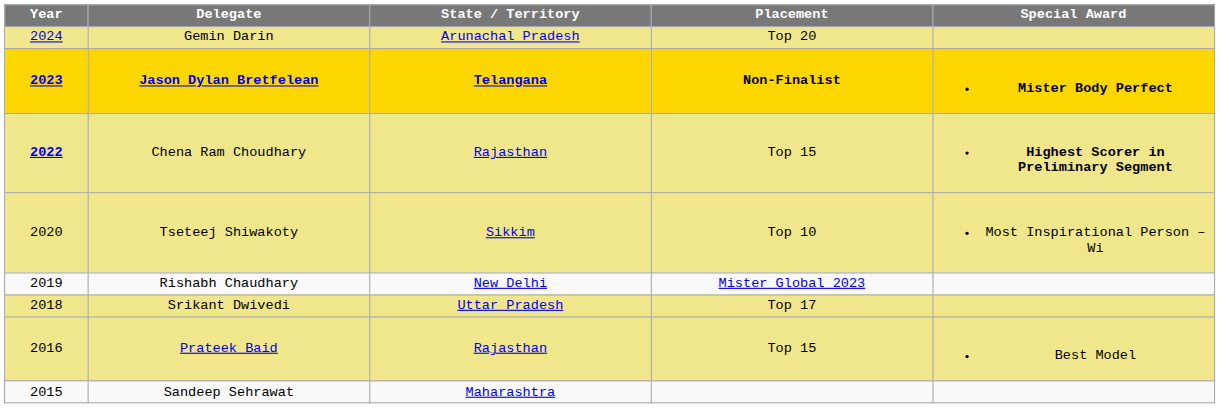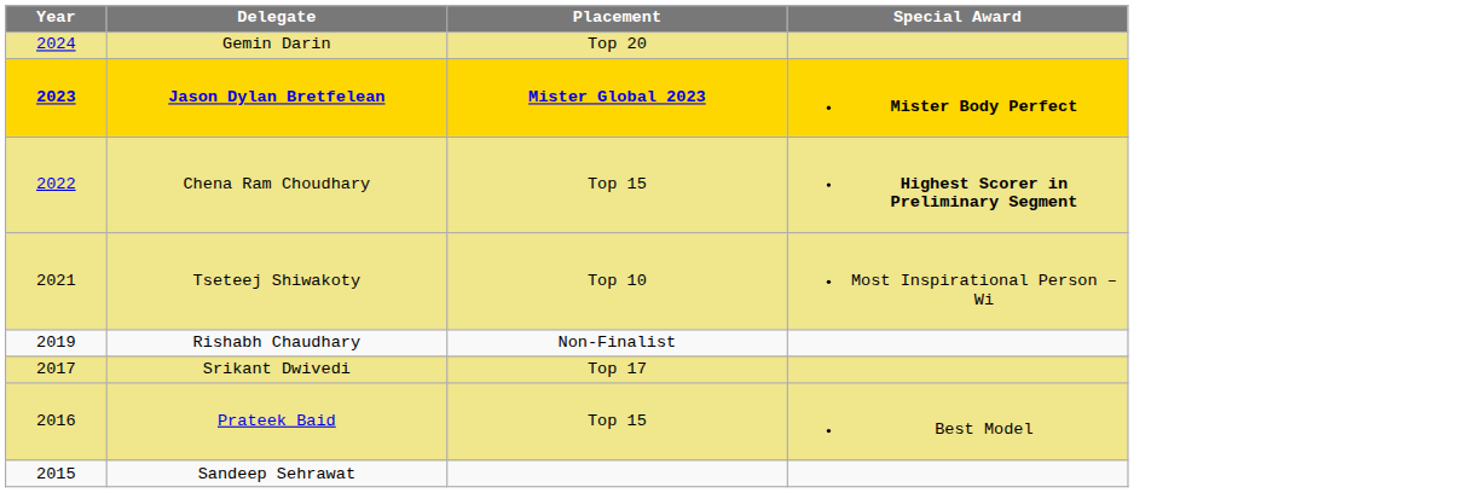 <table class="wikitable sortable" style="font-size: 95%; text-align:center">
 <tr>
 <th width="70" style="background-color:#787878;color:#FFFFFF;">Year</th>
 <th width="250" style="background-color:#787878;color:#FFFFFF;">Delegate</th>
-<th width="250" style="background-color:#787878;color:#FFFFFF;">State / Territory</th>
 <th width="250" style="background-color:#787878;color:#FFFFFF;">Placement</th>
 <th width="250" style="background-color:#787878;color:#FFFFFF;">Special Award</th>
 </tr>
 <tr style="background:khaki;">
 <td> <a href='#'>2024</a></td>
 <td>Gemin Darin</td>
-<td><a href='#'>Arunachal Pradesh</a></td>
 <td>Top 20</td>
 <td></td>
 </tr>
 <tr style="background:gold; font-weight: bold">
 <td> <a href='#'>2023</a></td>
 <td><a href='#'>Jason Dylan Bretfelean</a></td>
-<td><a href='#'>Telangana</a></td>
-<td>Non-Finalist</td>
+<td><a href='#'>Mister Global 2023</a></td>
 <td><br><ul><li>Mister Body Perfect</li></ul></td>
 </tr>
 <tr style="background:khaki;">
-<td><strong> <a href='#'>2022</a></strong></td>
+<td> <a href='#'>2022</a></td>
 <td>Chena Ram Choudhary</td>
-<td><a href='#'>Rajasthan</a></td>
 <td>Top 15</td>
 <td><strong><br><ul><li>Highest Scorer in Preliminary Segment</li></ul></strong></td>
 </tr>
 <tr style="background:khaki;">
-<td> 2020</td>
+<td> 2021</td>
 <td>Tseteej Shiwakoty</td>
-<td><a href='#'>Sikkim</a></td>
 <td>Top 10</td>
 <td><br><ul><li>Most Inspirational Person – Wi</li></ul></td>
 </tr>
 <tr>
 <td> 2019</td>
 <td>Rishabh Chaudhary</td>
-<td><a href='#'>New Delhi</a></td>
-<td><a href='#'>Mister Global 2023</a></td>
+<td>Non-Finalist</td>
 <td></td>
 </tr>
 <tr style="background:khaki;">
-<td> 2018</td>
+<td> 2017</td>
 <td>Srikant Dwivedi</td>
-<td><a href='#'>Uttar Pradesh</a></td>
 <td>Top 17</td>
 <td></td>
 </tr>
 <tr style="background:khaki;">
 <td> 2016</td>
 <td style="background:khaki;"><a href='#'>Prateek Baid</a></td>
-<td style="background:khaki;"><a href='#'>Rajasthan</a></td>
 <td style="background:khaki;">Top 15</td>
 <td style="background:khaki;"><br><ul><li>Best Model</li></ul></td>
 </tr>
 <tr>
 <td> 2015</td>
 <td>Sandeep Sehrawat</td>
-<td><a href='#'>Maharashtra</a></td>
 <td></td>
 <td></td>
 </tr>
 </table>
